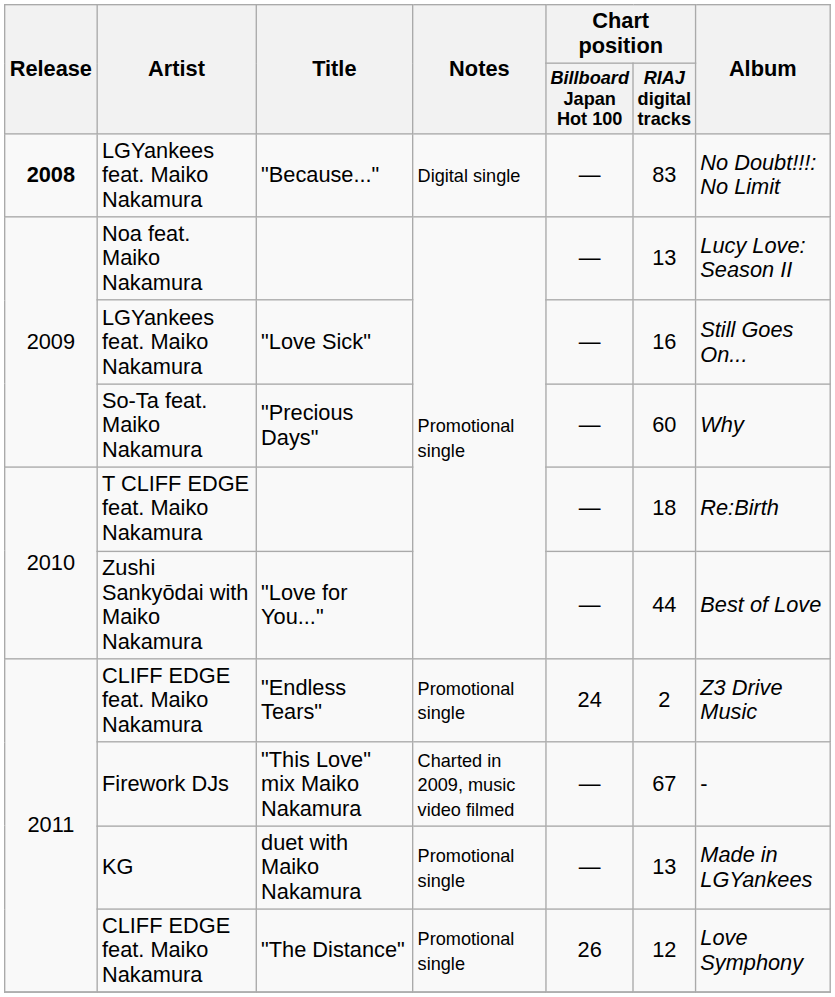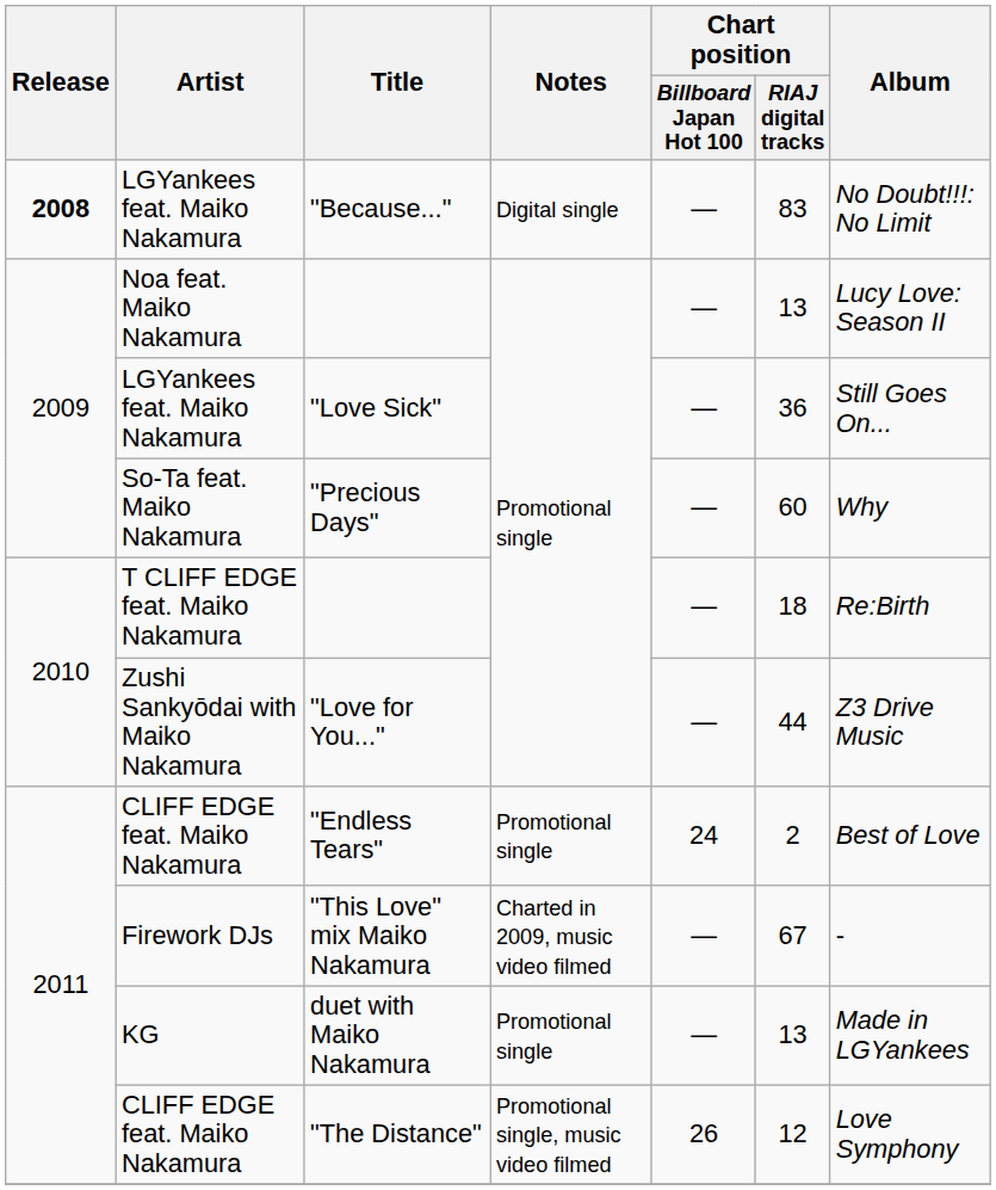 <table class="wikitable" style="text-align:center">
 <tr>
 <th rowspan="2">Release</th>
 <th rowspan="2">Artist</th>
 <th rowspan="2">Title</th>
 <th rowspan="2">Notes</th>
 <th colspan="2">Chart position</th>
 <th rowspan="2">Album</th>
 </tr>
 <tr style="font-size:smaller;">
 <th width="35"><em>Billboard</em> Japan Hot 100<br></th>
 <th width="35"><em>RIAJ</em> digital tracks<br></th>
 </tr>
 <tr>
 <td><strong>2008</strong></td>
 <td align="left">LGYankees feat. Maiko Nakamura</td>
 <td align="left">"Because..."</td>
 <td align="left"><small>Digital single</small></td>
 <td>—</td>
 <td>83</td>
 <td align="left"><em>No Doubt!!!: No Limit</em></td>
 </tr>
 <tr>
 <td rowspan="3">2009</td>
 <td align="left">Noa feat. Maiko Nakamura</td>
 <td align="left"></td>
 <td align="left" rowspan="5"><small>Promotional single</small></td>
 <td>—</td>
 <td>13</td>
 <td align="left"><em>Lucy Love: Season II</em></td>
 </tr>
 <tr>
 <td align="left">LGYankees feat. Maiko Nakamura</td>
 <td align="left">"Love Sick"</td>
 <td>—</td>
-<td>16</td>
+<td>36</td>
 <td align="left"><em>Still Goes On...</em></td>
 </tr>
 <tr>
 <td align="left">So-Ta feat. Maiko Nakamura</td>
 <td align="left">"Precious Days"</td>
 <td>—</td>
 <td>60</td>
 <td align="left"><em>Why</em></td>
 </tr>
 <tr>
 <td rowspan="2">2010</td>
 <td align="left">T CLIFF EDGE feat. Maiko Nakamura</td>
 <td align="left"></td>
 <td>—</td>
 <td>18</td>
 <td align="left"><em>Re:Birth</em></td>
 </tr>
 <tr>
 <td align="left">Zushi Sankyōdai with Maiko Nakamura</td>
 <td align="left">"Love for You..."</td>
 <td>—</td>
 <td>44</td>
-<td align="left"><em>Best of Love</em></td>
+<td align="left"><em>Z3 Drive Music</em></td>
 </tr>
 <tr>
 <td rowspan="4">2011</td>
 <td align="left">CLIFF EDGE feat. Maiko Nakamura</td>
 <td align="left">"Endless Tears"</td>
 <td align="left"><small>Promotional single</small></td>
 <td>24</td>
 <td>2</td>
-<td align="left"><em>Z3 Drive Music</em></td>
+<td align="left"><em>Best of Love</em></td>
 </tr>
 <tr>
 <td align="left">Firework DJs</td>
 <td align="left">"This Love" mix Maiko Nakamura</td>
 <td align="left" rowspan="1"><small>Charted in 2009, music video filmed</small></td>
 <td>—</td>
 <td>67</td>
 <td align="left">-</td>
 </tr>
 <tr>
 <td align="left">KG</td>
 <td align="left"> duet with Maiko Nakamura</td>
 <td align="left"><small>Promotional single</small></td>
 <td>—</td>
 <td>13</td>
 <td align="left"><em>Made in LGYankees</em></td>
 </tr>
 <tr>
 <td align="left">CLIFF EDGE feat. Maiko Nakamura</td>
 <td align="left">"The Distance"</td>
-<td align="left"><small>Promotional single</small></td>
+<td align="left"><small>Promotional single, music video filmed</small></td>
 <td>26</td>
 <td>12</td>
 <td align="left"><em>Love Symphony</em></td>
 </tr>
 <tr>
 </tr>
 </table>
